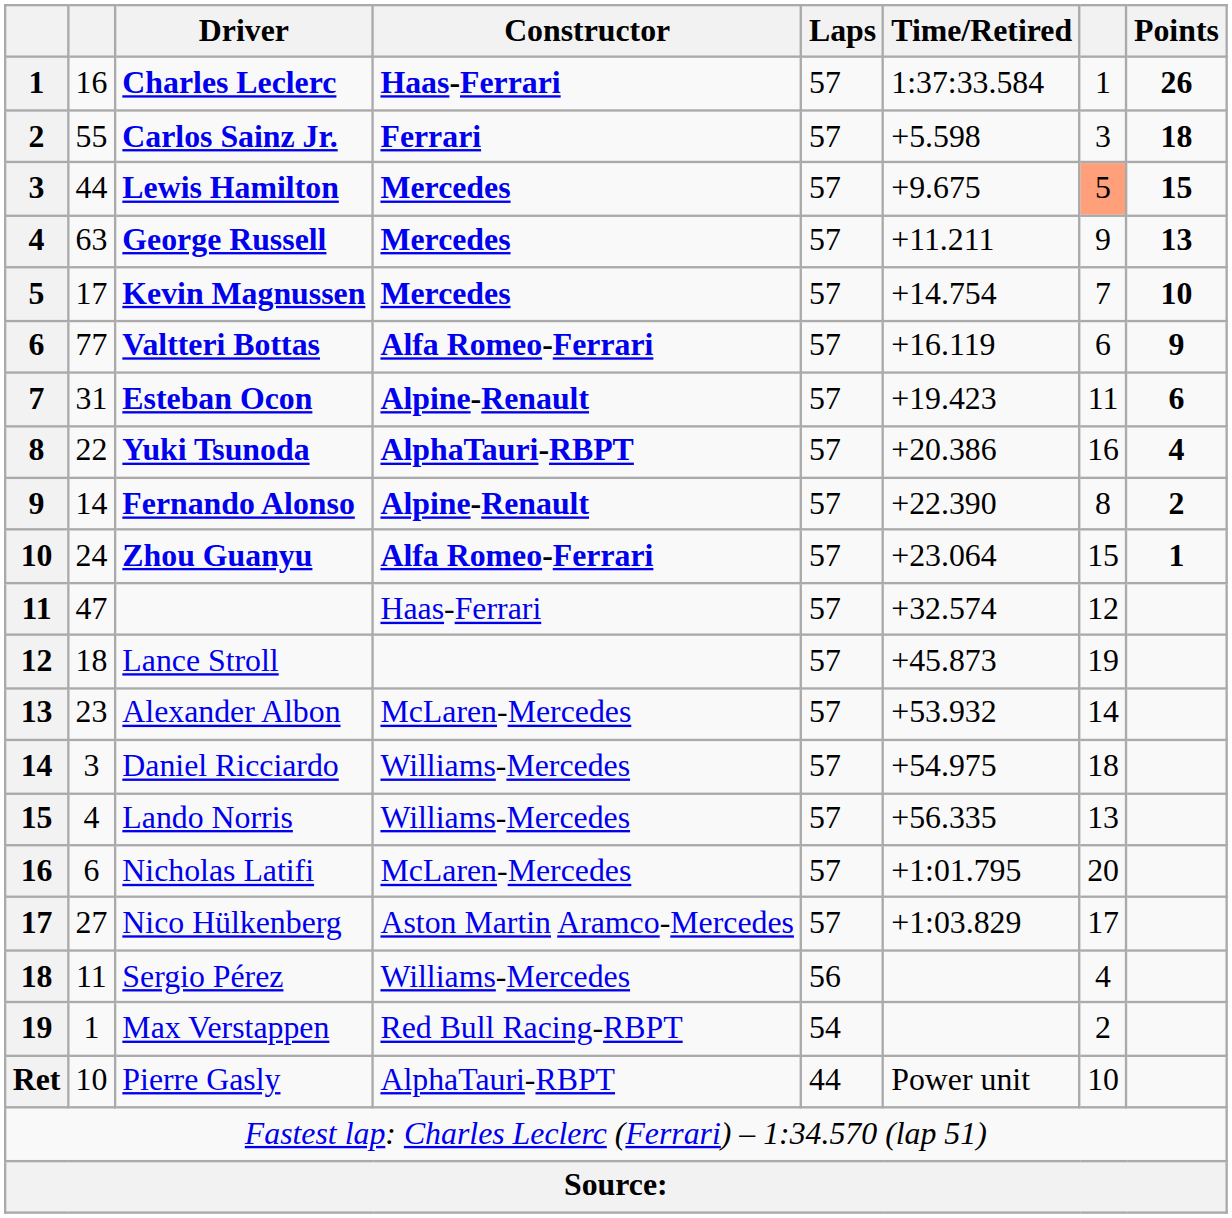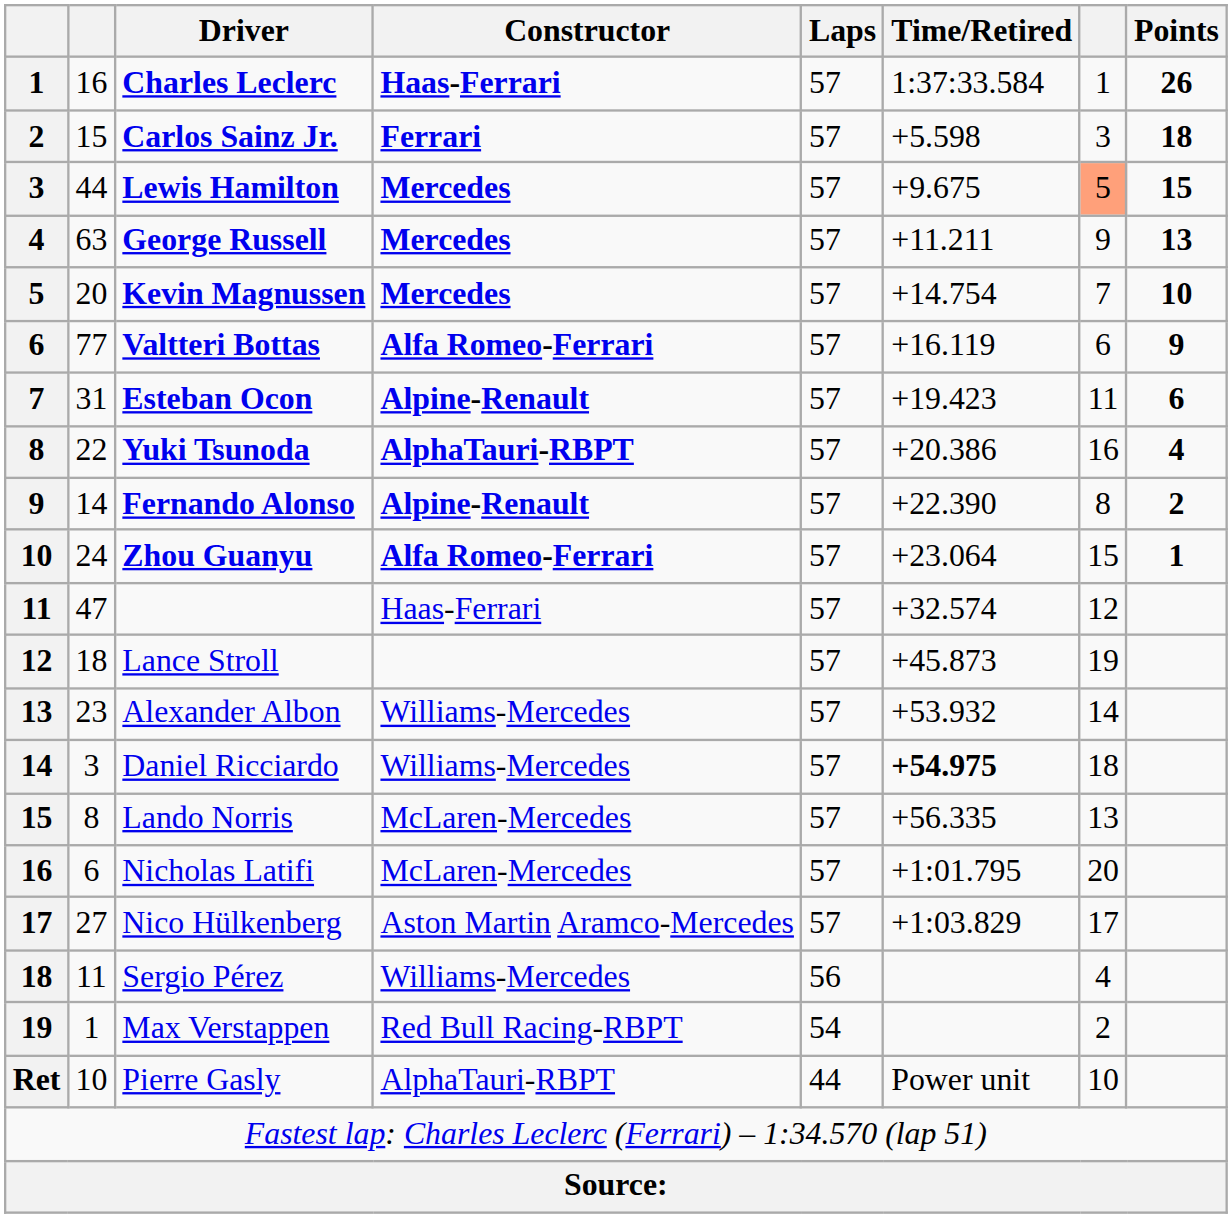 <table class="wikitable sortable" style="font-size: 85%;">
 <tr>
 <th scope="col"></th>
 <th scope="col"></th>
 <th scope="col">Driver</th>
 <th scope="col">Constructor</th>
 <th class="unsortable" scope="col">Laps</th>
 <th class="unsortable" scope="col">Time/Retired</th>
 <th scope="col"></th>
 <th scope="col">Points</th>
 </tr>
 <tr>
 <th>1</th>
 <td align="center">16</td>
 <td data-sort-value="lec"><strong> <a href='#'>Charles Leclerc</a></strong></td>
 <td><strong><a href='#'>Haas</a>-<a href='#'>Ferrari</a></strong></td>
 <td>57</td>
 <td>1:37:33.584</td>
 <td align="center">1</td>
 <td align="center"><strong>26</strong></td>
 </tr>
 <tr>
 <th>2</th>
-<td align="center">55</td>
+<td align="center">15</td>
 <td data-sort-value="sai"><strong> <a href='#'>Carlos Sainz Jr.</a></strong></td>
 <td><a href='#'><strong>Ferrari</strong></a></td>
 <td>57</td>
 <td>+5.598</td>
 <td align="center">3</td>
 <td align="center"><strong>18</strong></td>
 </tr>
 <tr>
 <th>3</th>
 <td align="center">44</td>
 <td data-sort-value="ham"><strong> <a href='#'>Lewis Hamilton</a></strong></td>
 <td><strong><a href='#'>Mercedes</a></strong></td>
 <td>57</td>
 <td>+9.675</td>
 <td align="center" style="background: lightsalmon;">5</td>
 <td align="center"><strong>15</strong></td>
 </tr>
 <tr>
 <th>4</th>
 <td align="center">63</td>
 <td data-sort-value="rus"><strong> <a href='#'>George Russell</a></strong></td>
 <td><strong><a href='#'>Mercedes</a></strong></td>
 <td>57</td>
 <td>+11.211</td>
 <td align="center">9</td>
 <td align="center"><strong>13</strong></td>
 </tr>
 <tr>
 <th>5</th>
-<td align="center">17</td>
+<td align="center">20</td>
 <td data-sort-value="mag"><strong> <a href='#'>Kevin Magnussen</a></strong></td>
 <td><strong><a href='#'>Mercedes</a></strong></td>
 <td>57</td>
 <td>+14.754</td>
 <td align="center">7</td>
 <td align="center"><strong>10</strong></td>
 </tr>
 <tr>
 <th>6</th>
 <td align="center">77</td>
 <td data-sort-value="bot"><strong> <a href='#'>Valtteri Bottas</a></strong></td>
 <td><strong><a href='#'>Alfa Romeo</a>-<a href='#'>Ferrari</a></strong></td>
 <td>57</td>
 <td>+16.119</td>
 <td align="center">6</td>
 <td align="center"><strong>9</strong></td>
 </tr>
 <tr>
 <th>7</th>
 <td align="center">31</td>
 <td data-sort-value="oco"><strong> <a href='#'>Esteban Ocon</a></strong></td>
 <td><strong><a href='#'>Alpine</a>-<a href='#'>Renault</a></strong></td>
 <td>57</td>
 <td>+19.423</td>
 <td align="center">11</td>
 <td align="center"><strong>6</strong></td>
 </tr>
 <tr>
 <th>8</th>
 <td align="center">22</td>
 <td data-sort-value="tsu"><strong> <a href='#'>Yuki Tsunoda</a></strong></td>
 <td nowrap=""><strong><a href='#'>AlphaTauri</a>-<a href='#'>RBPT</a></strong></td>
 <td>57</td>
 <td>+20.386</td>
 <td align="center">16</td>
 <td align="center"><strong>4</strong></td>
 </tr>
 <tr>
 <th>9</th>
 <td align="center">14</td>
 <td data-sort-value="alo"><strong> <a href='#'>Fernando Alonso</a></strong></td>
 <td><strong><a href='#'>Alpine</a>-<a href='#'>Renault</a></strong></td>
 <td>57</td>
 <td>+22.390</td>
 <td align="center">8</td>
 <td align="center"><strong>2</strong></td>
 </tr>
 <tr>
 <th>10</th>
 <td align="center">24</td>
 <td data-sort-value="zho"><strong> <a href='#'>Zhou Guanyu</a></strong></td>
 <td><strong><a href='#'>Alfa Romeo</a>-<a href='#'>Ferrari</a></strong></td>
 <td>57</td>
 <td>+23.064</td>
 <td align="center">15</td>
 <td align="center"><strong>1</strong></td>
 </tr>
 <tr>
 <th>11</th>
 <td align="center">47</td>
 <td data-sort-value="sch"></td>
 <td nowrap=""><a href='#'>Haas</a>-<a href='#'>Ferrari</a></td>
 <td>57</td>
 <td>+32.574</td>
 <td align="center">12</td>
 <td></td>
 </tr>
 <tr>
 <th>12</th>
 <td align="center">18</td>
 <td data-sort-value="str"> <a href='#'>Lance Stroll</a></td>
 <td nowrap=""></td>
 <td>57</td>
 <td>+45.873</td>
 <td align="center">19</td>
 <td></td>
 </tr>
 <tr>
 <th>13</th>
 <td align="center">23</td>
 <td data-sort-value="alb"> <a href='#'>Alexander Albon</a></td>
-<td><a href='#'>McLaren</a>-<a href='#'>Mercedes</a></td>
+<td><a href='#'>Williams</a>-<a href='#'>Mercedes</a></td>
 <td>57</td>
 <td>+53.932</td>
 <td align="center">14</td>
 <td></td>
 </tr>
 <tr>
 <th>14</th>
 <td align="center">3</td>
 <td data-sort-value="ric"> <a href='#'>Daniel Ricciardo</a></td>
 <td><a href='#'>Williams</a>-<a href='#'>Mercedes</a></td>
 <td>57</td>
-<td>+54.975</td>
+<td><strong>+54.975</strong></td>
 <td align="center">18</td>
 <td></td>
 </tr>
 <tr>
 <th>15</th>
-<td align="center">4</td>
+<td align="center">8</td>
 <td data-sort-value="nor"> <a href='#'>Lando Norris</a></td>
-<td><a href='#'>Williams</a>-<a href='#'>Mercedes</a></td>
+<td><a href='#'>McLaren</a>-<a href='#'>Mercedes</a></td>
 <td>57</td>
 <td>+56.335</td>
 <td align="center">13</td>
 <td></td>
 </tr>
 <tr>
 <th>16</th>
 <td align="center">6</td>
 <td data-sort-value="lat"> <a href='#'>Nicholas Latifi</a></td>
 <td><a href='#'>McLaren</a>-<a href='#'>Mercedes</a></td>
 <td>57</td>
 <td>+1:01.795</td>
 <td align="center">20</td>
 <td></td>
 </tr>
 <tr>
 <th>17</th>
 <td align="center">27</td>
 <td data-sort-value="hul"> <a href='#'>Nico Hülkenberg</a></td>
 <td><a href='#'>Aston Martin</a> <a href='#'>Aramco</a>-<a href='#'>Mercedes</a></td>
 <td>57</td>
 <td>+1:03.829</td>
 <td align="center">17</td>
 <td></td>
 </tr>
 <tr>
 <th>18</th>
 <td align="center">11</td>
 <td data-sort-value="per"> <a href='#'>Sergio Pérez</a></td>
 <td><a href='#'>Williams</a>-<a href='#'>Mercedes</a></td>
 <td>56</td>
 <td></td>
 <td align="center">4</td>
 <td></td>
 </tr>
 <tr>
 <th>19</th>
 <td align="center">1</td>
 <td data-sort-value="ver"> <a href='#'>Max Verstappen</a></td>
 <td><a href='#'>Red Bull Racing</a>-<a href='#'>RBPT</a></td>
 <td>54</td>
 <td></td>
 <td align="center">2</td>
 <td></td>
 </tr>
 <tr>
 <th>Ret</th>
 <td align="center">10</td>
 <td data-sort-value="gas"> <a href='#'>Pierre Gasly</a></td>
 <td><a href='#'>AlphaTauri</a>-<a href='#'>RBPT</a></td>
 <td>44</td>
 <td>Power unit</td>
 <td align="center">10</td>
 <td></td>
 </tr>
 <tr class="sortbottom">
 <td colspan="8" align="center"><em><a href='#'>Fastest lap</a>:</em>  <em><a href='#'>Charles Leclerc</a> (<a href='#'>Ferrari</a>) – 1:34.570 (lap 51)</em></td>
 </tr>
 <tr>
 <th colspan="8">Source:</th>
 </tr>
 </table>
